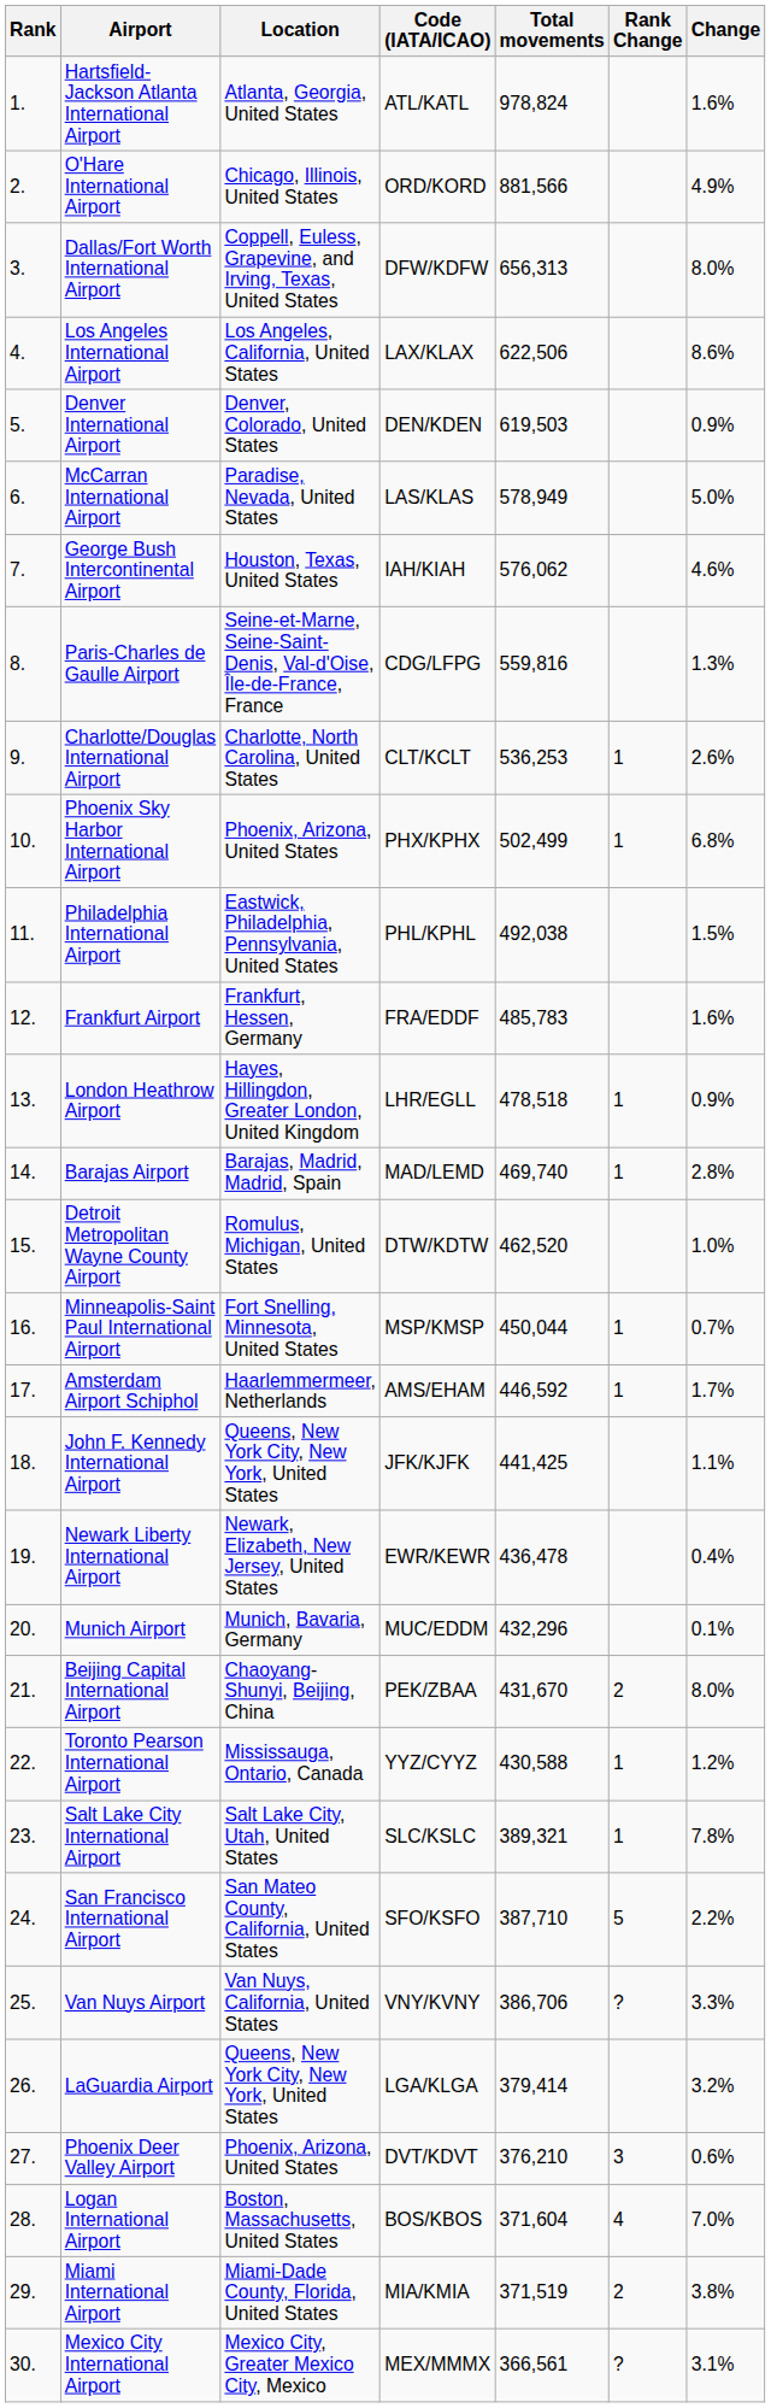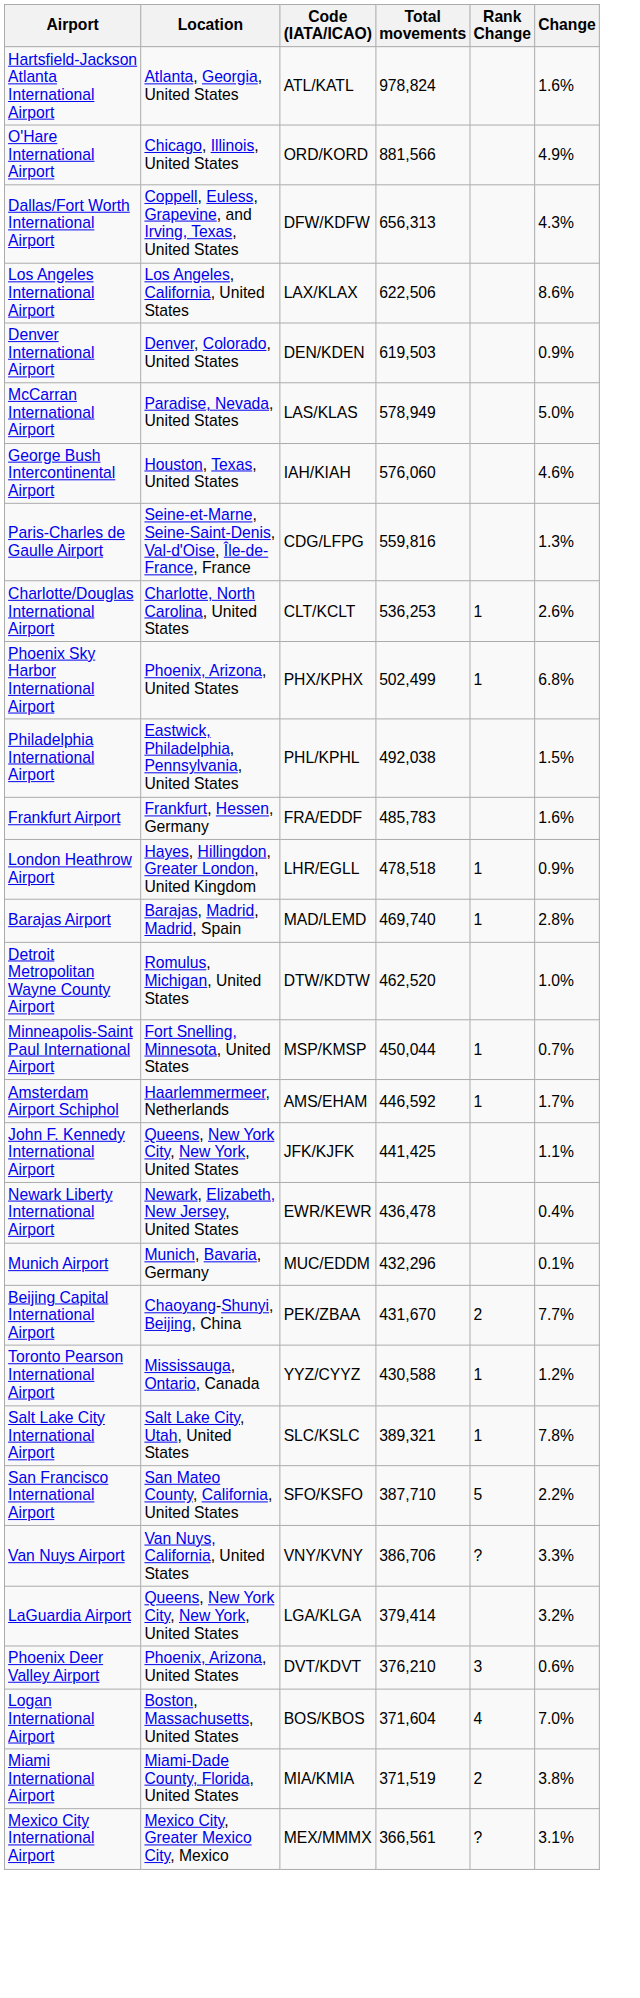 <table class="wikitable sortable" width= align=>
 <tr style="background:lightgrey;">
-<th>Rank</th>
 <th>Airport</th>
 <th>Location</th>
 <th>Code<br>(IATA/ICAO)</th>
 <th>Total<br>movements</th>
 <th>Rank<br>Change</th>
 <th>Change</th>
 </tr>
 <tr>
-<td>1.</td>
 <td><a href='#'>Hartsfield-Jackson Atlanta International Airport</a></td>
 <td><a href='#'>Atlanta</a>, <a href='#'>Georgia</a>, United States</td>
 <td>ATL/KATL</td>
 <td>978,824</td>
 <td></td>
 <td>1.6%</td>
 </tr>
 <tr>
-<td>2.</td>
 <td><a href='#'>O'Hare International Airport</a></td>
 <td><a href='#'>Chicago</a>, <a href='#'>Illinois</a>, United States</td>
 <td>ORD/KORD</td>
 <td>881,566</td>
 <td></td>
 <td>4.9%</td>
 </tr>
 <tr>
-<td>3.</td>
 <td><a href='#'>Dallas/Fort Worth International Airport</a></td>
 <td><a href='#'>Coppell</a>, <a href='#'>Euless</a>, <a href='#'>Grapevine</a>, and <a href='#'>Irving, Texas</a>, United States</td>
 <td>DFW/KDFW</td>
 <td>656,313</td>
 <td></td>
-<td>8.0%</td>
+<td>4.3%</td>
 </tr>
 <tr>
-<td>4.</td>
 <td><a href='#'>Los Angeles International Airport</a></td>
 <td><a href='#'>Los Angeles</a>, <a href='#'>California</a>, United States</td>
 <td>LAX/KLAX</td>
 <td>622,506</td>
 <td></td>
 <td>8.6%</td>
 </tr>
 <tr>
-<td>5.</td>
 <td><a href='#'>Denver International Airport</a></td>
 <td><a href='#'>Denver</a>, <a href='#'>Colorado</a>, United States</td>
 <td>DEN/KDEN</td>
 <td>619,503</td>
 <td></td>
 <td>0.9%</td>
 </tr>
 <tr>
-<td>6.</td>
 <td><a href='#'>McCarran International Airport</a></td>
 <td><a href='#'>Paradise, Nevada</a>, United States</td>
 <td>LAS/KLAS</td>
 <td>578,949</td>
 <td></td>
 <td>5.0%</td>
 </tr>
 <tr>
-<td>7.</td>
 <td><a href='#'>George Bush Intercontinental Airport</a></td>
 <td><a href='#'>Houston</a>, <a href='#'>Texas</a>, United States</td>
 <td>IAH/KIAH</td>
-<td>576,062</td>
+<td>576,060</td>
 <td></td>
 <td>4.6%</td>
 </tr>
 <tr>
-<td>8.</td>
 <td><a href='#'>Paris-Charles de Gaulle Airport</a></td>
 <td><a href='#'>Seine-et-Marne</a>, <a href='#'>Seine-Saint-Denis</a>, <a href='#'>Val-d'Oise</a>, <a href='#'>Île-de-France</a>, France</td>
 <td>CDG/LFPG</td>
 <td>559,816</td>
 <td></td>
 <td>1.3%</td>
 </tr>
 <tr>
-<td>9.</td>
 <td><a href='#'>Charlotte/Douglas International Airport</a></td>
 <td><a href='#'>Charlotte, North Carolina</a>, United States</td>
 <td>CLT/KCLT</td>
 <td>536,253</td>
 <td>1</td>
 <td>2.6%</td>
 </tr>
 <tr>
-<td>10.</td>
 <td><a href='#'>Phoenix Sky Harbor International Airport</a></td>
 <td><a href='#'>Phoenix, Arizona</a>, United States</td>
 <td>PHX/KPHX</td>
 <td>502,499</td>
 <td>1</td>
 <td>6.8%</td>
 </tr>
 <tr>
-<td>11.</td>
 <td><a href='#'>Philadelphia International Airport</a></td>
 <td><a href='#'>Eastwick, Philadelphia</a>, <a href='#'>Pennsylvania</a>, United States</td>
 <td>PHL/KPHL</td>
 <td>492,038</td>
 <td></td>
 <td>1.5%</td>
 </tr>
 <tr>
-<td>12.</td>
 <td><a href='#'>Frankfurt Airport</a></td>
 <td><a href='#'>Frankfurt</a>, <a href='#'>Hessen</a>, Germany</td>
 <td>FRA/EDDF</td>
 <td>485,783</td>
 <td></td>
 <td>1.6%</td>
 </tr>
 <tr>
-<td>13.</td>
 <td><a href='#'>London Heathrow Airport</a></td>
 <td><a href='#'>Hayes</a>, <a href='#'>Hillingdon</a>, <a href='#'>Greater London</a>, United Kingdom</td>
 <td>LHR/EGLL</td>
 <td>478,518</td>
 <td>1</td>
 <td>0.9%</td>
 </tr>
 <tr>
-<td>14.</td>
 <td><a href='#'>Barajas Airport</a></td>
 <td><a href='#'>Barajas</a>, <a href='#'>Madrid</a>, <a href='#'>Madrid</a>, Spain</td>
 <td>MAD/LEMD</td>
 <td>469,740</td>
 <td>1</td>
 <td>2.8%</td>
 </tr>
 <tr>
-<td>15.</td>
 <td><a href='#'>Detroit Metropolitan Wayne County Airport</a></td>
 <td><a href='#'>Romulus</a>, <a href='#'>Michigan</a>, United States</td>
 <td>DTW/KDTW</td>
 <td>462,520</td>
 <td></td>
 <td>1.0%</td>
 </tr>
 <tr>
-<td>16.</td>
 <td><a href='#'>Minneapolis-Saint Paul International Airport</a></td>
 <td><a href='#'>Fort Snelling, Minnesota</a>, United States</td>
 <td>MSP/KMSP</td>
 <td>450,044</td>
 <td>1</td>
 <td>0.7%</td>
 </tr>
 <tr>
-<td>17.</td>
 <td><a href='#'>Amsterdam Airport Schiphol</a></td>
 <td><a href='#'>Haarlemmermeer</a>, Netherlands</td>
 <td>AMS/EHAM</td>
 <td>446,592</td>
 <td>1</td>
 <td>1.7%</td>
 </tr>
 <tr>
-<td>18.</td>
 <td><a href='#'>John F. Kennedy International Airport</a></td>
 <td><a href='#'>Queens</a>, <a href='#'>New York City</a>, <a href='#'>New York</a>, United States</td>
 <td>JFK/KJFK</td>
 <td>441,425</td>
 <td></td>
 <td>1.1%</td>
 </tr>
 <tr>
-<td>19.</td>
 <td><a href='#'>Newark Liberty International Airport</a></td>
 <td><a href='#'>Newark</a>, <a href='#'>Elizabeth, New Jersey</a>, United States</td>
 <td>EWR/KEWR</td>
 <td>436,478</td>
 <td></td>
 <td>0.4%</td>
 </tr>
 <tr>
-<td>20.</td>
 <td><a href='#'>Munich Airport</a></td>
 <td><a href='#'>Munich</a>, <a href='#'>Bavaria</a>, Germany</td>
 <td>MUC/EDDM</td>
 <td>432,296</td>
 <td></td>
 <td>0.1%</td>
 </tr>
 <tr>
-<td>21.</td>
 <td><a href='#'>Beijing Capital International Airport</a></td>
 <td><a href='#'>Chaoyang</a>-<a href='#'>Shunyi</a>, <a href='#'>Beijing</a>, China</td>
 <td>PEK/ZBAA</td>
 <td>431,670</td>
 <td>2</td>
-<td>8.0%</td>
+<td>7.7%</td>
 </tr>
 <tr>
-<td>22.</td>
 <td><a href='#'>Toronto Pearson International Airport</a></td>
 <td><a href='#'>Mississauga</a>, <a href='#'>Ontario</a>, Canada</td>
 <td>YYZ/CYYZ</td>
 <td>430,588</td>
 <td>1</td>
 <td>1.2%</td>
 </tr>
 <tr>
-<td>23.</td>
 <td><a href='#'>Salt Lake City International Airport</a></td>
 <td><a href='#'>Salt Lake City</a>, <a href='#'>Utah</a>, United States</td>
 <td>SLC/KSLC</td>
 <td>389,321</td>
 <td>1</td>
 <td>7.8%</td>
 </tr>
 <tr>
-<td>24.</td>
 <td><a href='#'>San Francisco International Airport</a></td>
 <td><a href='#'>San Mateo County</a>, <a href='#'>California</a>, United States</td>
 <td>SFO/KSFO</td>
 <td>387,710</td>
 <td>5</td>
 <td>2.2%</td>
 </tr>
 <tr>
-<td>25.</td>
 <td><a href='#'>Van Nuys Airport</a></td>
 <td><a href='#'>Van Nuys, California</a>, United States</td>
 <td>VNY/KVNY</td>
 <td>386,706</td>
 <td>?</td>
 <td>3.3%</td>
 </tr>
 <tr>
-<td>26.</td>
 <td><a href='#'>LaGuardia Airport</a></td>
 <td><a href='#'>Queens</a>, <a href='#'>New York City</a>, <a href='#'>New York</a>, United States</td>
 <td>LGA/KLGA</td>
 <td>379,414</td>
 <td></td>
 <td>3.2%</td>
 </tr>
 <tr>
-<td>27.</td>
 <td><a href='#'>Phoenix Deer Valley Airport</a></td>
 <td><a href='#'>Phoenix, Arizona</a>, United States</td>
 <td>DVT/KDVT</td>
 <td>376,210</td>
 <td>3</td>
 <td>0.6%</td>
 </tr>
 <tr>
-<td>28.</td>
 <td><a href='#'>Logan International Airport</a></td>
 <td><a href='#'>Boston</a>, <a href='#'>Massachusetts</a>, United States</td>
 <td>BOS/KBOS</td>
 <td>371,604</td>
 <td>4</td>
 <td>7.0%</td>
 </tr>
 <tr>
-<td>29.</td>
 <td><a href='#'>Miami International Airport</a></td>
 <td><a href='#'>Miami-Dade County, Florida</a>, United States</td>
 <td>MIA/KMIA</td>
 <td>371,519</td>
 <td>2</td>
 <td>3.8%</td>
 </tr>
 <tr>
-<td>30.</td>
 <td><a href='#'>Mexico City International Airport</a></td>
 <td><a href='#'>Mexico City</a>, <a href='#'>Greater Mexico City</a>, Mexico</td>
 <td>MEX/MMMX</td>
 <td>366,561</td>
 <td>?</td>
 <td>3.1%</td>
 </tr>
 </table>
